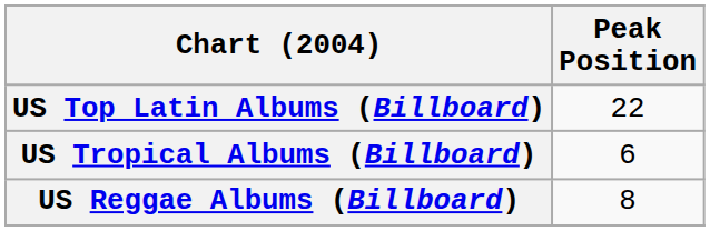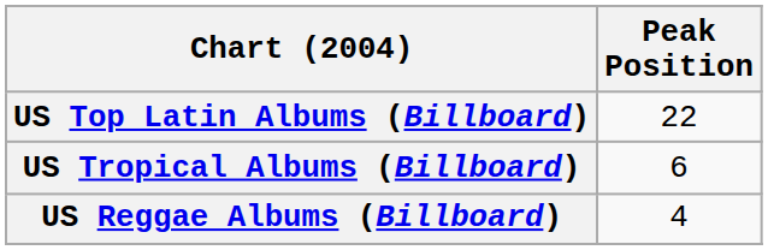 <table class="wikitable plainrowheaders sortable" style="text-align:center;">
 <tr>
 <th scope="col">Chart (2004)</th>
 <th scope="col">Peak <br> Position</th>
 </tr>
 <tr>
 <th scope="row">US <a href='#'>Top Latin Albums</a> (<em><a href='#'>Billboard</a></em>)</th>
 <td style="text-align:center;">22</td>
 </tr>
 <tr>
 <th scope="row">US <a href='#'>Tropical Albums</a> (<em><a href='#'>Billboard</a></em>)</th>
 <td style="text-align:center;">6</td>
 </tr>
 <tr>
 <th scope="row">US <a href='#'>Reggae Albums</a> (<em><a href='#'>Billboard</a></em>)</th>
-<td style="text-align:center;">8</td>
+<td style="text-align:center;">4</td>
 </tr>
 <tr>
 </tr>
 </table>
